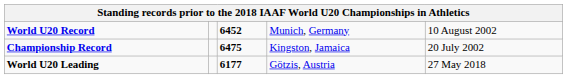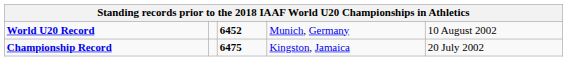 <table class="wikitable" width=65%>
 <tr>
 <th colspan="5">Standing records prior to the 2018 IAAF World U20 Championships in Athletics</th>
 </tr>
 <tr>
 <td><strong><a href='#'>World U20 Record</a></strong></td>
 <td></td>
 <td><strong>6452</strong></td>
 <td><a href='#'>Munich</a>, <a href='#'>Germany</a></td>
 <td>10 August 2002</td>
 </tr>
 <tr>
 <td><strong><a href='#'>Championship Record</a></strong></td>
 <td></td>
 <td><strong>6475</strong></td>
 <td><a href='#'>Kingston</a>, <a href='#'>Jamaica</a></td>
 <td>20 July 2002</td>
 </tr>
-<tr>
-<td><strong>World U20 Leading</strong></td>
-<td></td>
-<td><strong>6177</strong></td>
-<td><a href='#'>Götzis</a>, <a href='#'>Austria</a></td>
-<td>27 May 2018</td>
-</tr>
 </table>
